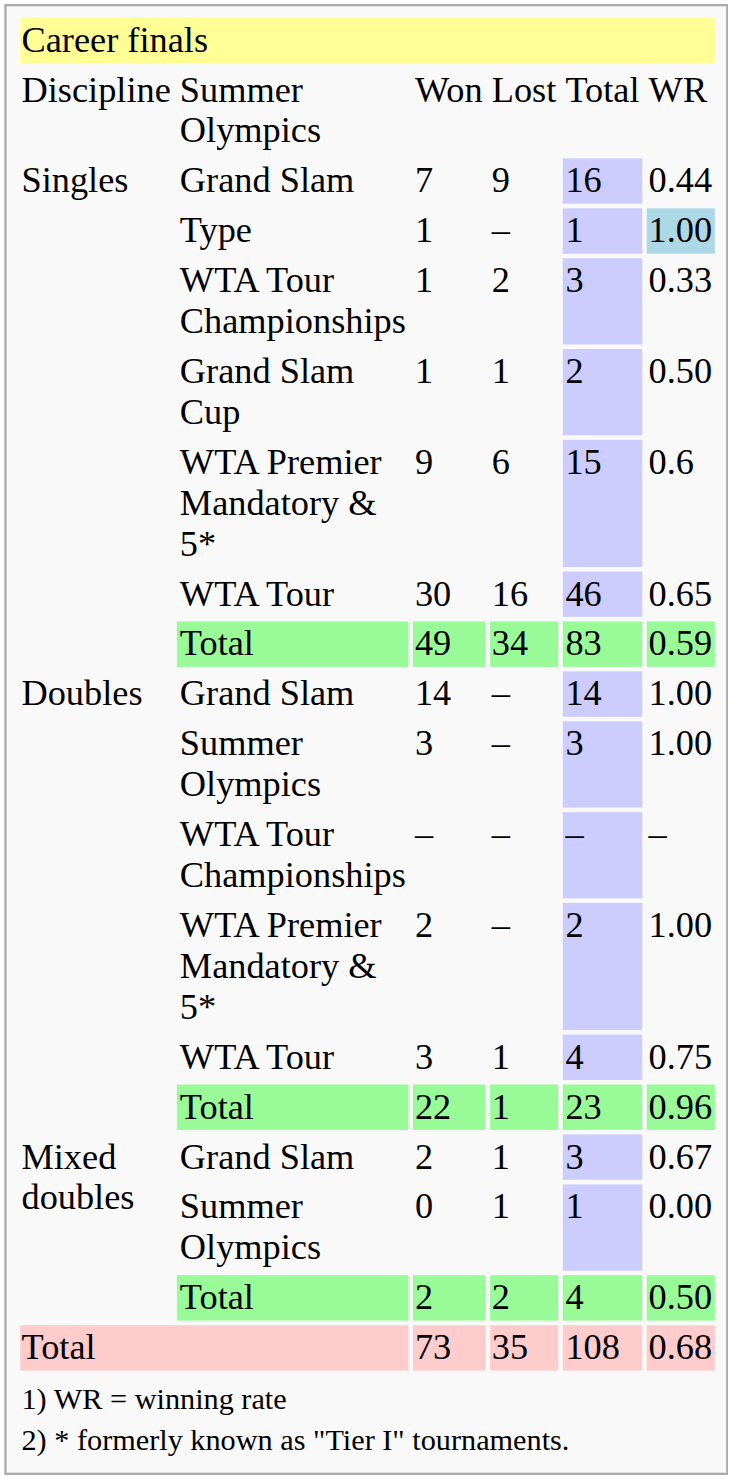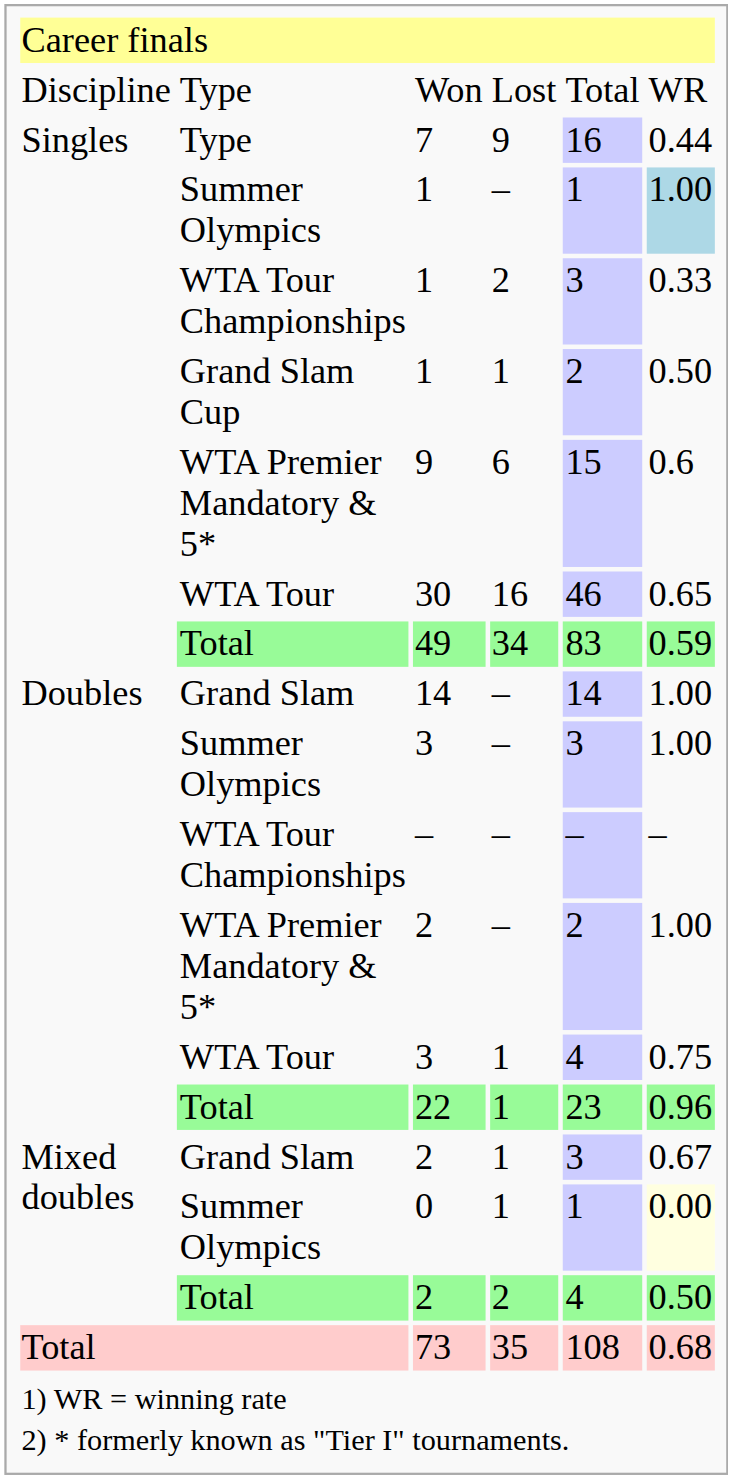 <table class="infobox vcard vevent nowrap" width=40%>
 <tr bgcolor=FFFF96>
 <td colspan=6>Career finals</td>
 </tr>
 <tr>
 <td>Discipline</td>
-<td>Summer Olympics</td>
+<td>Type</td>
 <td>Won</td>
 <td>Lost</td>
 <td>Total</td>
 <td>WR</td>
 </tr>
 <tr>
 <td rowspan=7>Singles</td>
-<td>Grand Slam</td>
+<td>Type</td>
 <td>7</td>
 <td>9</td>
 <td bgcolor=CCCCFF>16</td>
 <td>0.44</td>
 </tr>
 <tr>
-<td>Type</td>
+<td>Summer Olympics</td>
 <td>1</td>
 <td>–</td>
 <td bgcolor=CCCCFF>1</td>
 <td style="background: lightblue;">1.00</td>
 </tr>
 <tr>
 <td>WTA Tour Championships</td>
 <td>1</td>
 <td>2</td>
 <td bgcolor=CCCCFF>3</td>
 <td>0.33</td>
 </tr>
 <tr>
 <td>Grand Slam Cup</td>
 <td>1</td>
 <td>1</td>
 <td bgcolor=CCCCFF>2</td>
 <td>0.50</td>
 </tr>
 <tr>
 <td>WTA Premier Mandatory & 5*</td>
 <td>9</td>
 <td>6</td>
 <td bgcolor=CCCCFF>15</td>
 <td>0.6</td>
 </tr>
 <tr>
 <td>WTA Tour</td>
 <td>30</td>
 <td>16</td>
 <td bgcolor=CCCCFF>46</td>
 <td>0.65</td>
 </tr>
 <tr bgcolor=98FB98>
 <td>Total</td>
 <td>49</td>
 <td>34</td>
 <td>83</td>
 <td>0.59</td>
 </tr>
 <tr>
 <td rowspan=6>Doubles</td>
 <td>Grand Slam</td>
 <td>14</td>
 <td>–</td>
 <td bgcolor=CCCCFF>14</td>
 <td>1.00</td>
 </tr>
 <tr>
 <td>Summer Olympics</td>
 <td>3</td>
 <td>–</td>
 <td bgcolor=CCCCFF>3</td>
 <td>1.00</td>
 </tr>
 <tr>
 <td>WTA Tour Championships</td>
 <td>–</td>
 <td>–</td>
 <td bgcolor=CCCCFF>–</td>
 <td>–</td>
 </tr>
 <tr>
 <td>WTA Premier Mandatory & 5*</td>
 <td>2</td>
 <td>–</td>
 <td bgcolor=CCCCFF>2</td>
 <td>1.00</td>
 </tr>
 <tr>
 <td>WTA Tour</td>
 <td>3</td>
 <td>1</td>
 <td bgcolor=CCCCFF>4</td>
 <td>0.75</td>
 </tr>
 <tr bgcolor=98FB98>
 <td>Total</td>
 <td>22</td>
 <td>1</td>
 <td>23</td>
 <td>0.96</td>
 </tr>
 <tr>
 <td rowspan=3>Mixed doubles</td>
 <td>Grand Slam</td>
 <td>2</td>
 <td>1</td>
 <td bgcolor=CCCCFF>3</td>
 <td>0.67</td>
 </tr>
 <tr>
 <td>Summer Olympics</td>
 <td>0</td>
 <td>1</td>
 <td bgcolor=CCCCFF>1</td>
-<td>0.00</td>
+<td style="background: lightyellow;">0.00</td>
 </tr>
 <tr bgcolor=98FB98>
 <td>Total</td>
 <td>2</td>
 <td>2</td>
 <td>4</td>
 <td>0.50</td>
 </tr>
 <tr bgcolor=FFCCCC>
 <td colspan=2>Total</td>
 <td>73</td>
 <td>35</td>
 <td>108</td>
 <td>0.68</td>
 </tr>
 <tr>
 <td colspan=6><small>1) WR = winning rate<br>2) * formerly known as "Tier I" tournaments.</small></td>
 </tr>
 </table>
